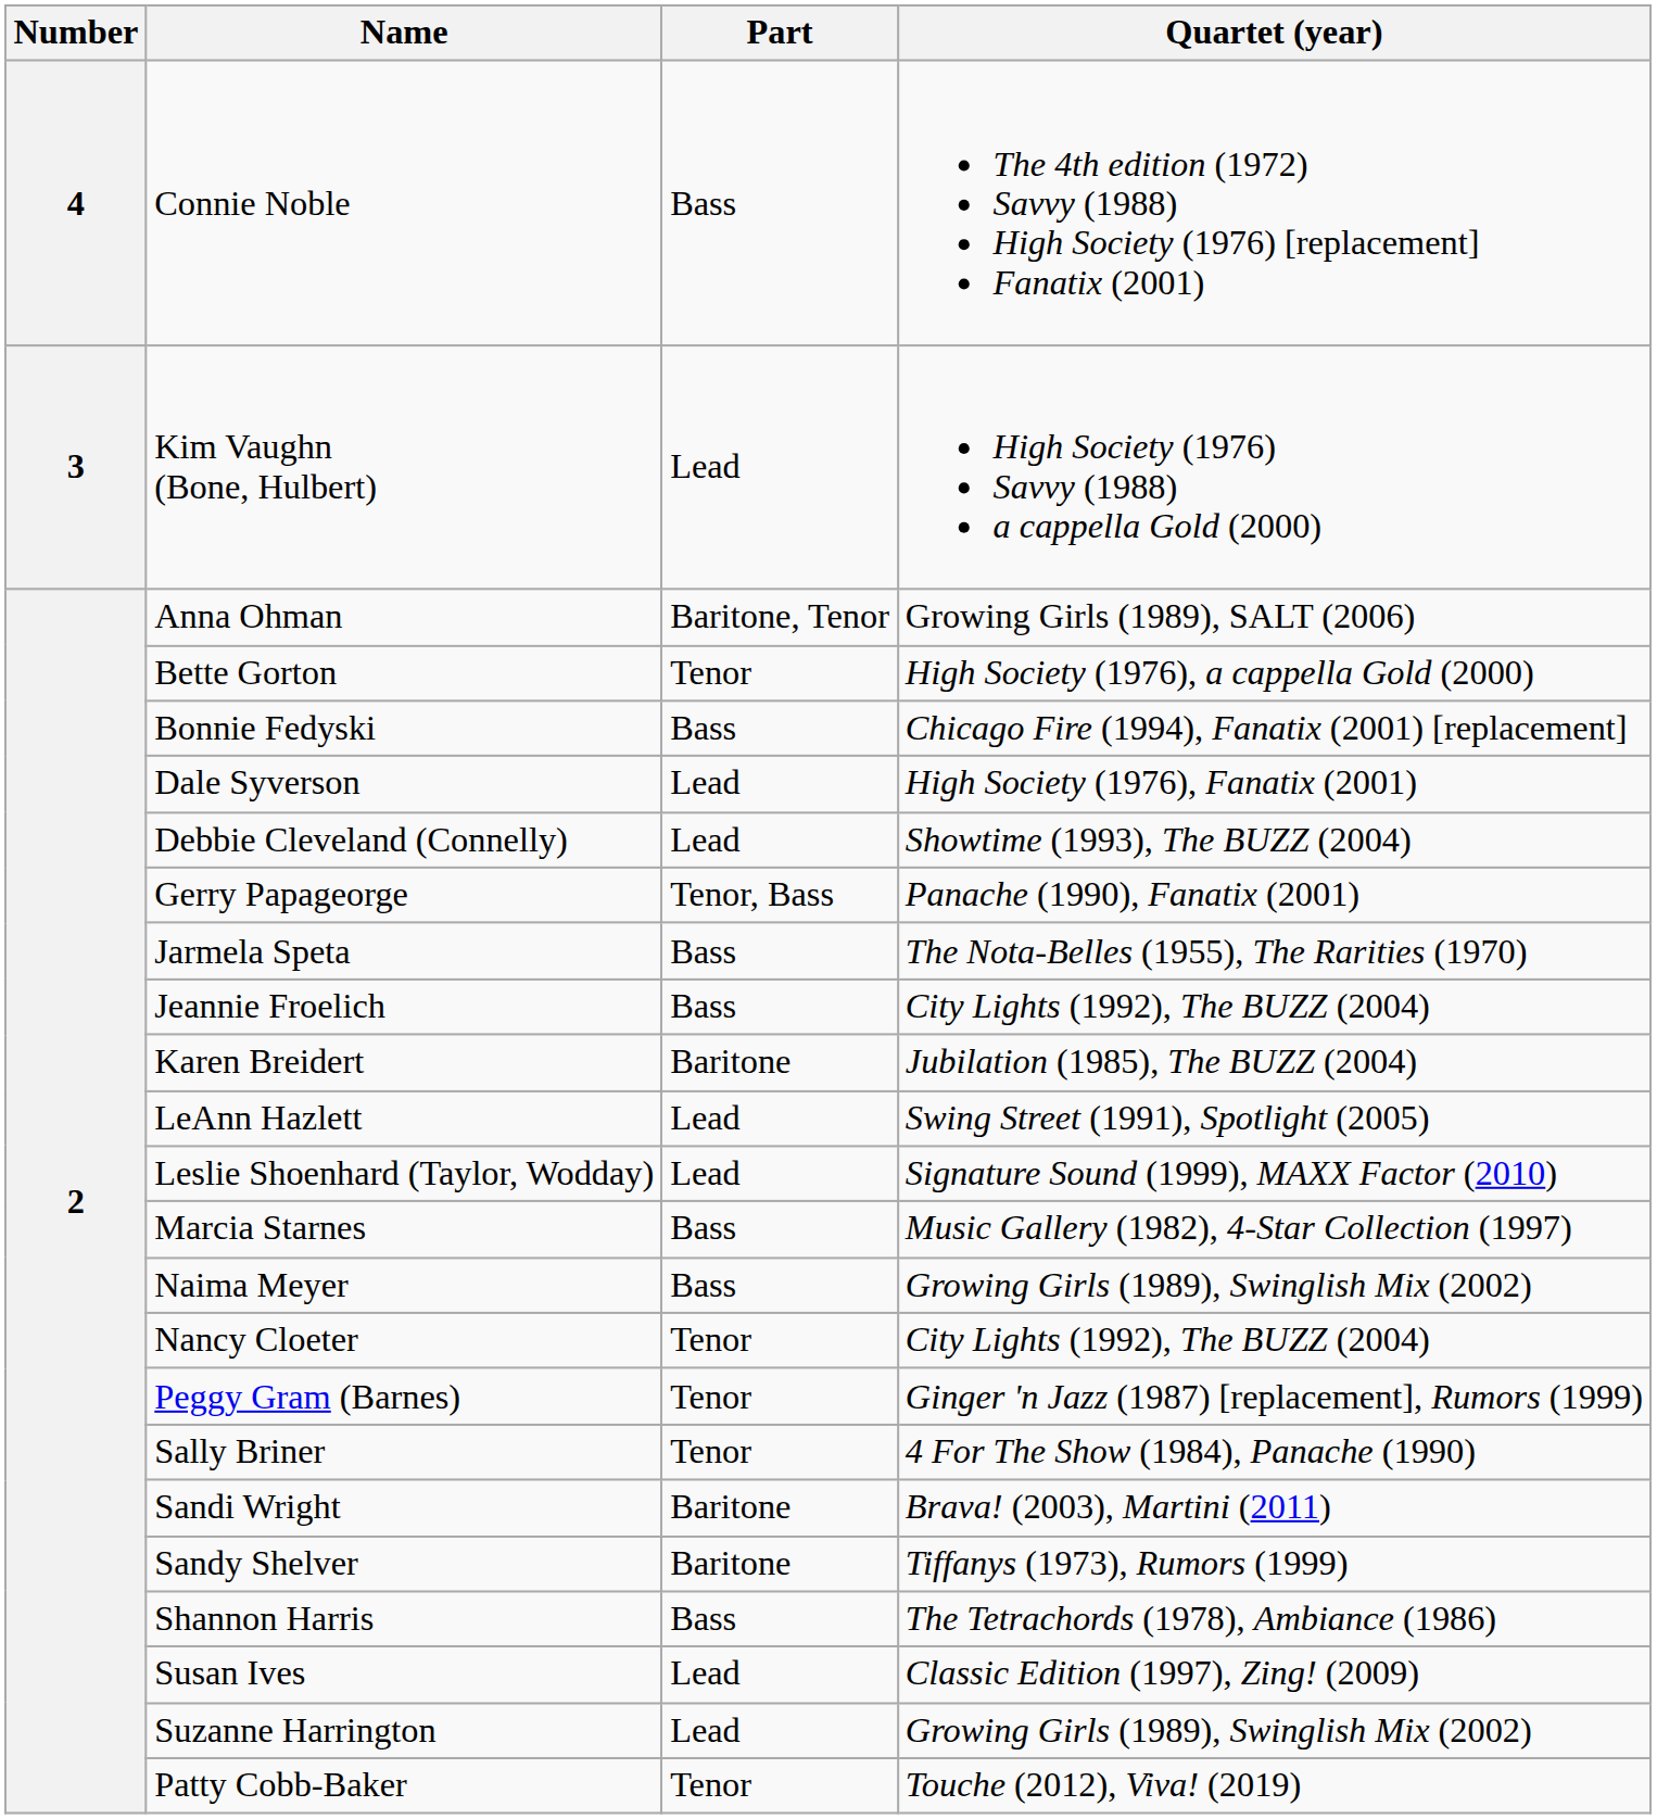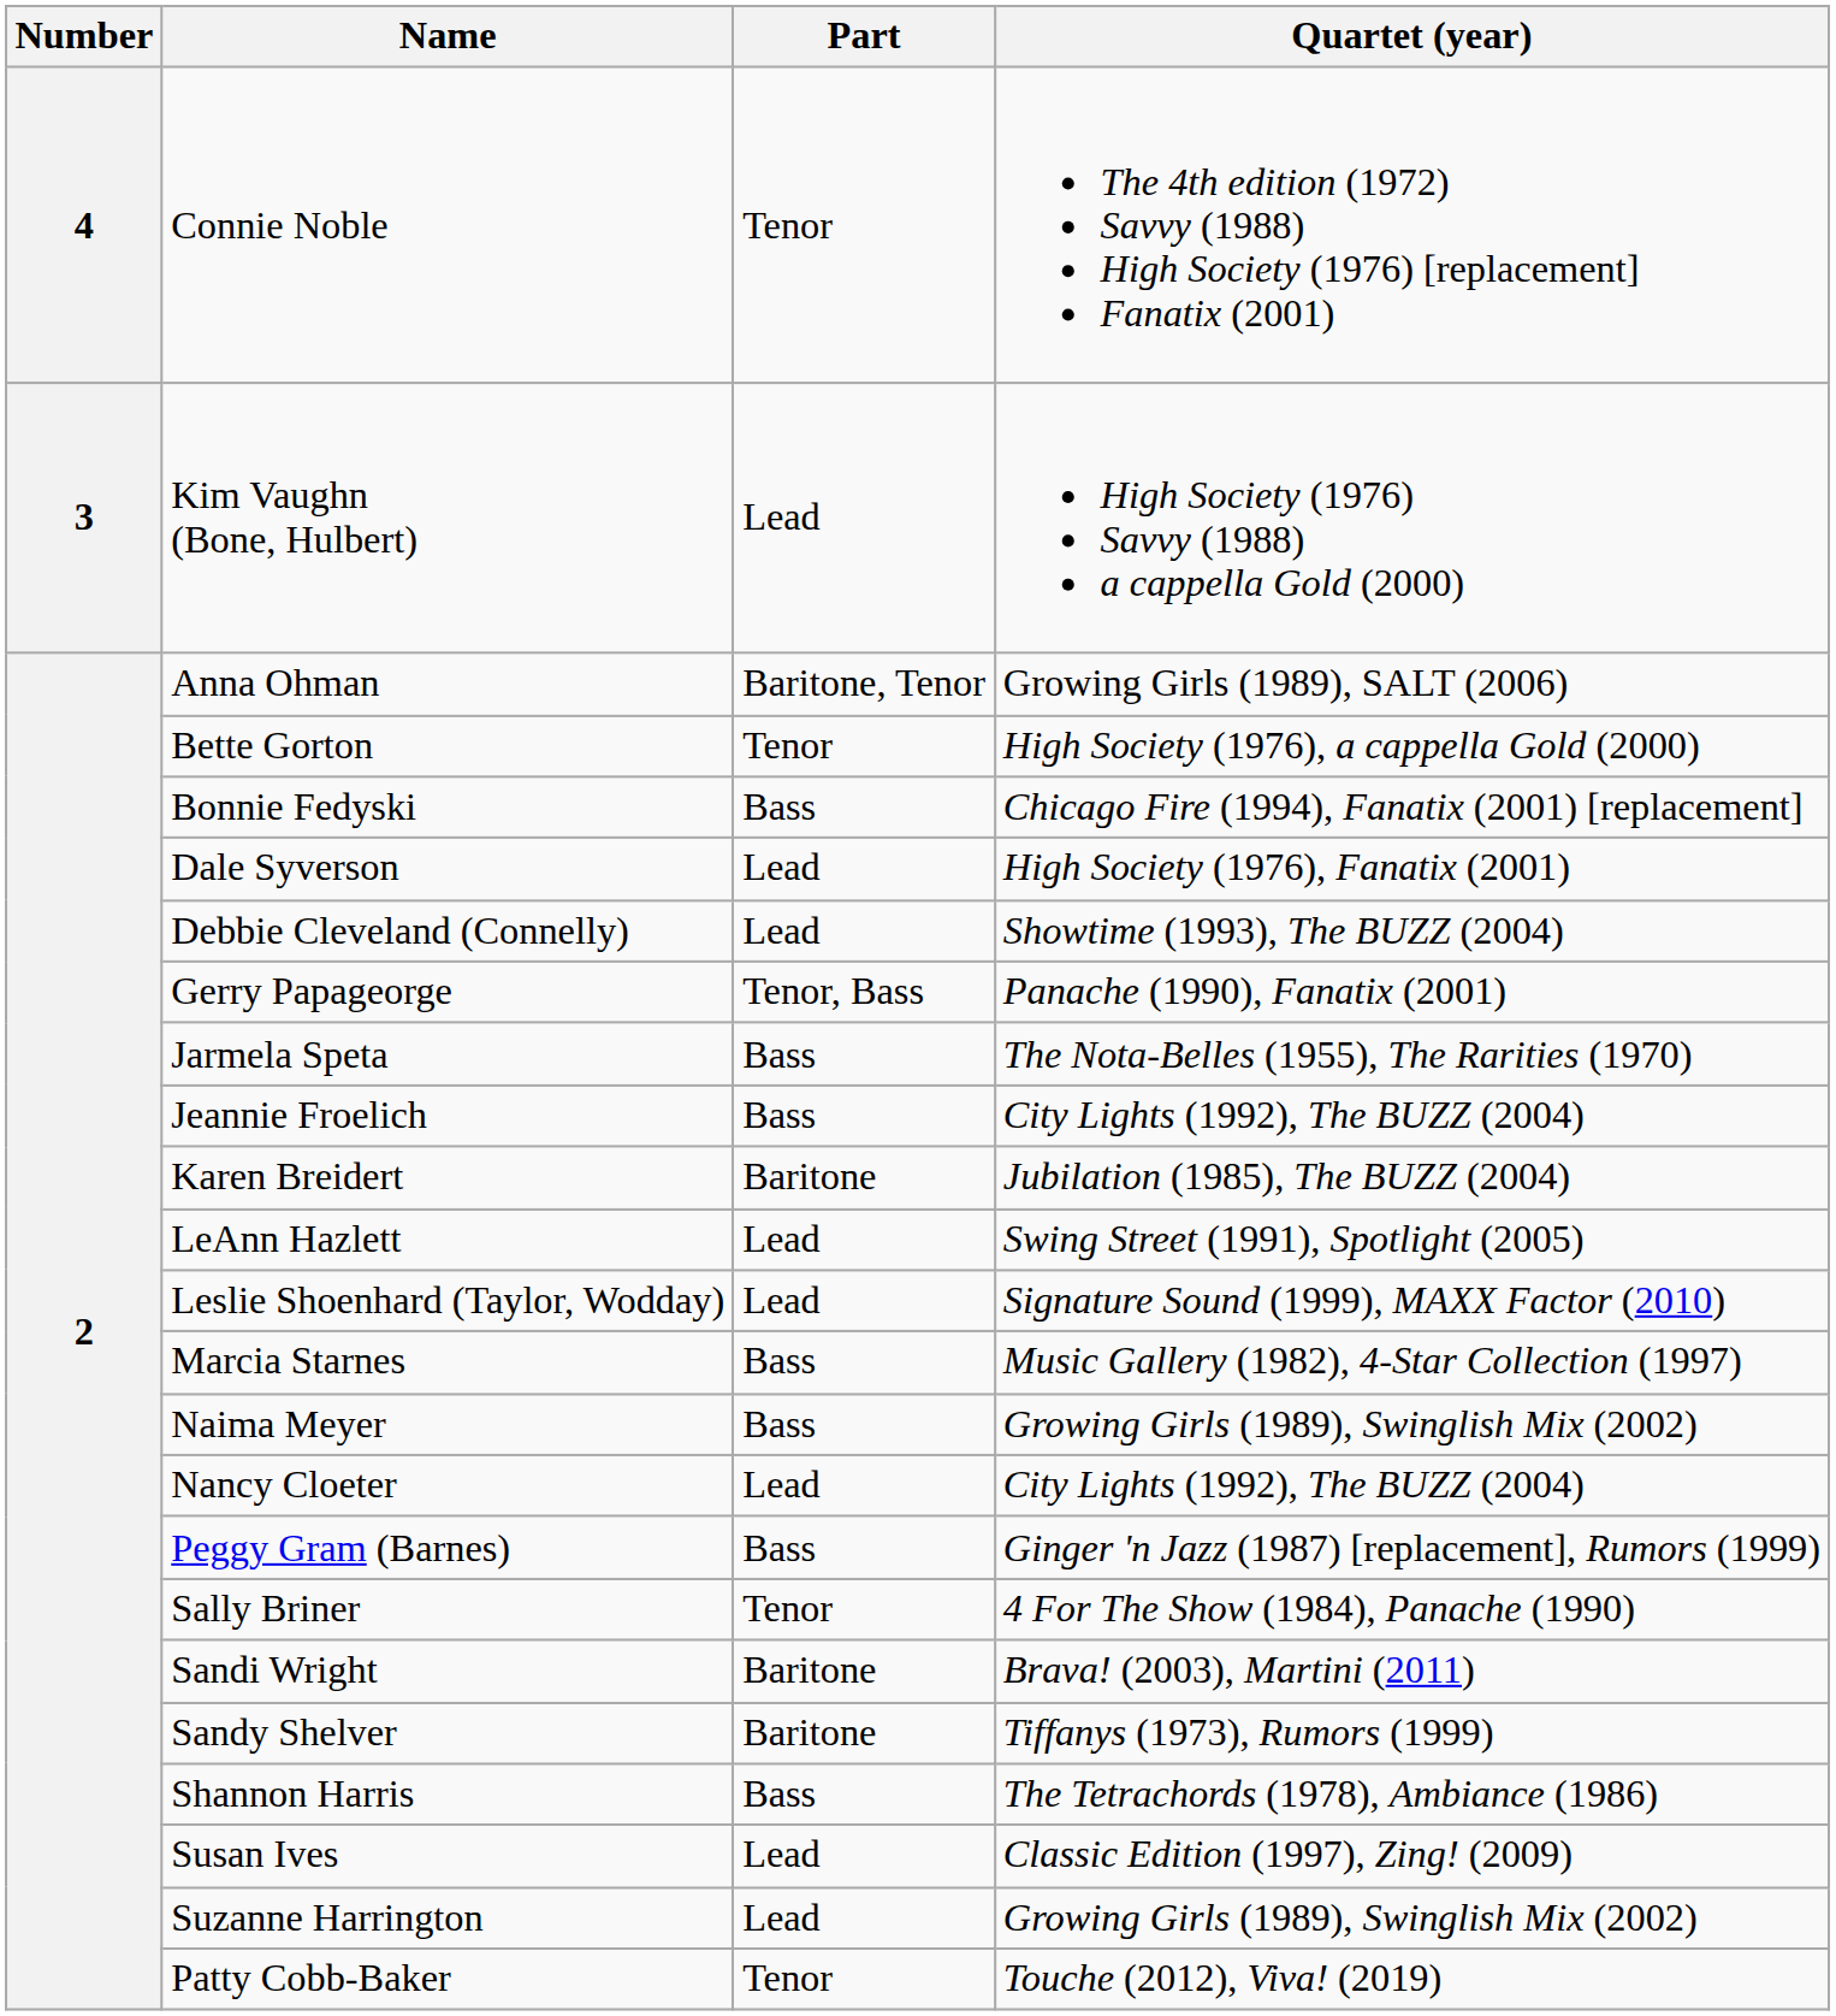 <table class="wikitable sortable sticky-header">
 <tr>
 <th scope="col" class="unsortable">Number</th>
 <th scope="col" class="unsortable">Name</th>
 <th scope="col" class="unsortable">Part</th>
 <th scope="col" class="unsortable">Quartet (year)</th>
 </tr>
 <tr>
 <th scope="row">4</th>
 <td>Connie Noble</td>
-<td>Bass</td>
+<td>Tenor</td>
 <td><br><ul><li><em>The 4th edition</em> (1972)</li><li><em>Savvy</em> (1988)</li><li><em>High Society</em> (1976) [replacement]</li><li><em>Fanatix</em> (2001)</li></ul></td>
 </tr>
 <tr>
 <th scope="row">3</th>
 <td>Kim Vaughn<br>(Bone, Hulbert)</td>
 <td>Lead</td>
 <td><br><ul><li><em>High Society</em> (1976)</li><li><em>Savvy</em> (1988)</li><li><em>a cappella Gold</em> (2000)</li></ul></td>
 </tr>
 <tr>
 <th scope="row" rowspan="22">2</th>
 <td>Anna Ohman</td>
 <td>Baritone, Tenor</td>
 <td>Growing Girls (1989), SALT (2006)</td>
 </tr>
 <tr>
 <td>Bette Gorton</td>
 <td>Tenor</td>
 <td><em>High Society</em> (1976), <em>a cappella Gold</em> (2000)</td>
 </tr>
 <tr>
 <td>Bonnie Fedyski</td>
 <td>Bass</td>
 <td><em>Chicago Fire</em> (1994), <em>Fanatix</em> (2001) [replacement]</td>
 </tr>
 <tr>
 <td>Dale Syverson</td>
 <td>Lead</td>
 <td><em>High Society</em> (1976), <em>Fanatix</em> (2001)</td>
 </tr>
 <tr>
 <td>Debbie Cleveland (Connelly)</td>
 <td>Lead</td>
 <td><em>Showtime</em> (1993), <em>The BUZZ</em> (2004)</td>
 </tr>
 <tr>
 <td>Gerry Papageorge</td>
 <td>Tenor, Bass</td>
 <td><em>Panache</em> (1990), <em>Fanatix</em> (2001)</td>
 </tr>
 <tr>
 <td>Jarmela Speta</td>
 <td>Bass</td>
 <td><em>The Nota-Belles</em> (1955), <em>The Rarities</em> (1970)</td>
 </tr>
 <tr>
 <td>Jeannie Froelich</td>
 <td>Bass</td>
 <td><em>City Lights</em> (1992), <em>The BUZZ</em> (2004)</td>
 </tr>
 <tr>
 <td>Karen Breidert</td>
 <td>Baritone</td>
 <td><em>Jubilation</em> (1985), <em>The BUZZ</em> (2004)</td>
 </tr>
 <tr>
 <td>LeAnn Hazlett</td>
 <td>Lead</td>
 <td><em>Swing Street</em> (1991), <em>Spotlight</em> (2005)</td>
 </tr>
 <tr>
 <td>Leslie Shoenhard (Taylor, Wodday)</td>
 <td>Lead</td>
 <td><em>Signature Sound</em> (1999), <em>MAXX Factor</em> (<a href='#'>2010</a>)</td>
 </tr>
 <tr>
 <td>Marcia Starnes</td>
 <td>Bass</td>
 <td><em>Music Gallery</em> (1982), <em>4-Star Collection</em> (1997)</td>
 </tr>
 <tr>
 <td>Naima Meyer</td>
 <td>Bass</td>
 <td><em>Growing Girls</em> (1989), <em>Swinglish Mix</em> (2002)</td>
 </tr>
 <tr>
 <td>Nancy Cloeter</td>
-<td>Tenor</td>
+<td>Lead</td>
 <td><em>City Lights</em> (1992), <em>The BUZZ</em> (2004)</td>
 </tr>
 <tr>
 <td><a href='#'>Peggy Gram</a> (Barnes)</td>
-<td>Tenor</td>
+<td>Bass</td>
 <td><em>Ginger 'n Jazz</em> (1987) [replacement], <em>Rumors</em> (1999)</td>
 </tr>
 <tr>
 <td>Sally Briner</td>
 <td>Tenor</td>
 <td><em>4 For The Show</em> (1984), <em>Panache</em> (1990)</td>
 </tr>
 <tr>
 <td>Sandi Wright</td>
 <td>Baritone</td>
 <td><em>Brava!</em> (2003), <em>Martini</em> (<a href='#'>2011</a>)</td>
 </tr>
 <tr>
 <td>Sandy Shelver</td>
 <td>Baritone</td>
 <td><em>Tiffanys</em> (1973), <em>Rumors</em> (1999)</td>
 </tr>
 <tr>
 <td>Shannon Harris</td>
 <td>Bass</td>
 <td><em>The Tetrachords</em> (1978), <em>Ambiance</em> (1986)</td>
 </tr>
 <tr>
 <td>Susan Ives</td>
 <td>Lead</td>
 <td><em>Classic Edition</em> (1997), <em>Zing!</em> (2009)</td>
 </tr>
 <tr>
 <td>Suzanne Harrington</td>
 <td>Lead</td>
 <td><em>Growing Girls</em> (1989), <em>Swinglish Mix</em> (2002)</td>
 </tr>
 <tr>
 <td>Patty Cobb-Baker</td>
 <td>Tenor</td>
 <td><em>Touche</em> (2012), <em>Viva!</em> (2019)</td>
 </tr>
 </table>
